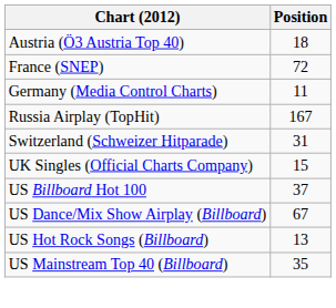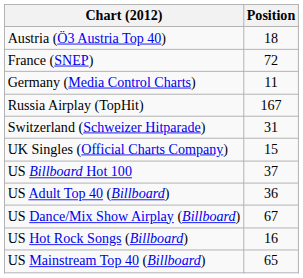 <table class="wikitable sortable">
 <tr>
 <th scope="col">Chart (2012)</th>
 <th scope="col">Position</th>
 </tr>
 <tr>
 <td>Austria (<a href='#'>Ö3 Austria Top 40</a>)</td>
 <td style="text-align:center;">18</td>
 </tr>
 <tr>
 <td>France (<a href='#'>SNEP</a>)</td>
 <td style="text-align:center;">72</td>
 </tr>
 <tr>
 <td>Germany (<a href='#'>Media Control Charts</a>)</td>
 <td style="text-align:center;">11</td>
 </tr>
 <tr>
 <td>Russia Airplay (TopHit)</td>
 <td style="text-align:center;">167</td>
 </tr>
 <tr>
 <td>Switzerland (<a href='#'>Schweizer Hitparade</a>)</td>
 <td style="text-align:center;">31</td>
 </tr>
 <tr>
 <td>UK Singles (<a href='#'>Official Charts Company</a>)</td>
 <td style="text-align:center;">15</td>
 </tr>
 <tr>
 <td>US <a href='#'><em>Billboard</em> Hot 100</a></td>
 <td style="text-align:center;">37</td>
 </tr>
 <tr>
+<td>US <a href='#'>Adult Top 40</a> (<em><a href='#'>Billboard</a></em>)</td>
+<td style="text-align:center;">36</td>
+</tr>
+<tr>
 <td>US <a href='#'>Dance/Mix Show Airplay</a> (<em><a href='#'>Billboard</a></em>)</td>
 <td style="text-align:center;">67</td>
 </tr>
 <tr>
 <td>US <a href='#'>Hot Rock Songs</a> (<em><a href='#'>Billboard</a></em>)</td>
-<td style="text-align:center;">13</td>
+<td style="text-align:center;">16</td>
 </tr>
 <tr>
 <td>US <a href='#'>Mainstream Top 40</a> (<em><a href='#'>Billboard</a></em>)</td>
-<td style="text-align:center;">35</td>
+<td style="text-align:center;">65</td>
 </tr>
 </table>
